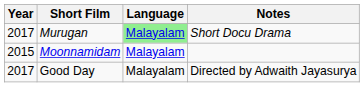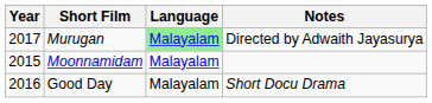 <table class="wikitable sortable">
 <tr>
 <th>Year</th>
 <th>Short Film</th>
 <th>Language</th>
 <th>Notes</th>
 </tr>
 <tr>
 <td>2017</td>
 <td><em>Murugan</em></td>
 <td style="background: lightgreen;"><a href='#'>Malayalam</a></td>
-<td><em>Short Docu Drama</em></td>
+<td>Directed by Adwaith Jayasurya</td>
 </tr>
 <tr>
 <td>2015</td>
 <td><em><a href='#'>Moonnamidam</a></em></td>
 <td><a href='#'>Malayalam</a></td>
 <td></td>
 </tr>
 <tr>
-<td>2017</td>
+<td>2016</td>
 <td>Good Day</td>
 <td>Malayalam</td>
-<td>Directed by Adwaith Jayasurya</td>
+<td><em>Short Docu Drama</em></td>
 </tr>
 </table>
